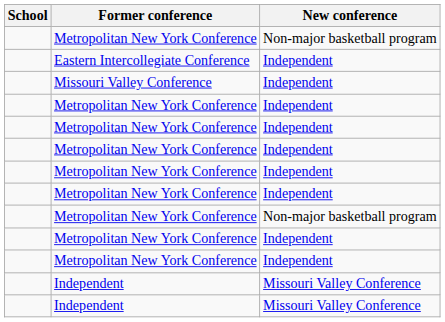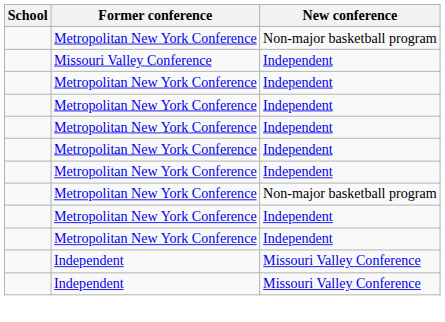 <table class="wikitable sortable">
 <tr>
 <th>School</th>
 <th>Former conference</th>
 <th>New conference</th>
 </tr>
 <tr>
 <td></td>
 <td><a href='#'>Metropolitan New York Conference</a></td>
 <td>Non-major basketball program</td>
-</tr>
-<tr>
-<td></td>
-<td><a href='#'>Eastern Intercollegiate Conference</a></td>
-<td><a href='#'>Independent</a></td>
 </tr>
 <tr>
 <td></td>
 <td><a href='#'>Missouri Valley Conference</a></td>
 <td><a href='#'>Independent</a></td>
 </tr>
 <tr>
 <td></td>
 <td><a href='#'>Metropolitan New York Conference</a></td>
 <td><a href='#'>Independent</a></td>
 </tr>
 <tr>
 <td></td>
 <td><a href='#'>Metropolitan New York Conference</a></td>
 <td><a href='#'>Independent</a></td>
 </tr>
 <tr>
 <td></td>
 <td><a href='#'>Metropolitan New York Conference</a></td>
 <td><a href='#'>Independent</a></td>
 </tr>
 <tr>
 <td></td>
 <td><a href='#'>Metropolitan New York Conference</a></td>
 <td><a href='#'>Independent</a></td>
 </tr>
 <tr>
 <td></td>
 <td><a href='#'>Metropolitan New York Conference</a></td>
 <td><a href='#'>Independent</a></td>
 </tr>
 <tr>
 <td></td>
 <td><a href='#'>Metropolitan New York Conference</a></td>
 <td>Non-major basketball program</td>
 </tr>
 <tr>
 <td></td>
 <td><a href='#'>Metropolitan New York Conference</a></td>
 <td><a href='#'>Independent</a></td>
 </tr>
 <tr>
 <td></td>
 <td><a href='#'>Metropolitan New York Conference</a></td>
 <td><a href='#'>Independent</a></td>
 </tr>
 <tr>
 <td></td>
 <td><a href='#'>Independent</a></td>
 <td><a href='#'>Missouri Valley Conference</a></td>
 </tr>
 <tr>
 <td></td>
 <td><a href='#'>Independent</a></td>
 <td><a href='#'>Missouri Valley Conference</a></td>
 </tr>
 </table>
